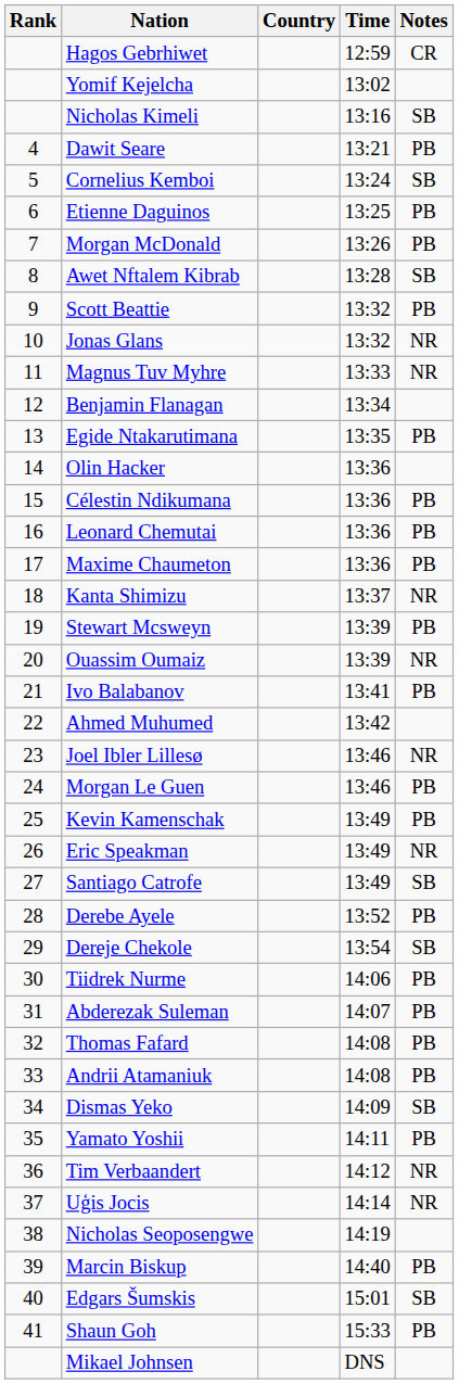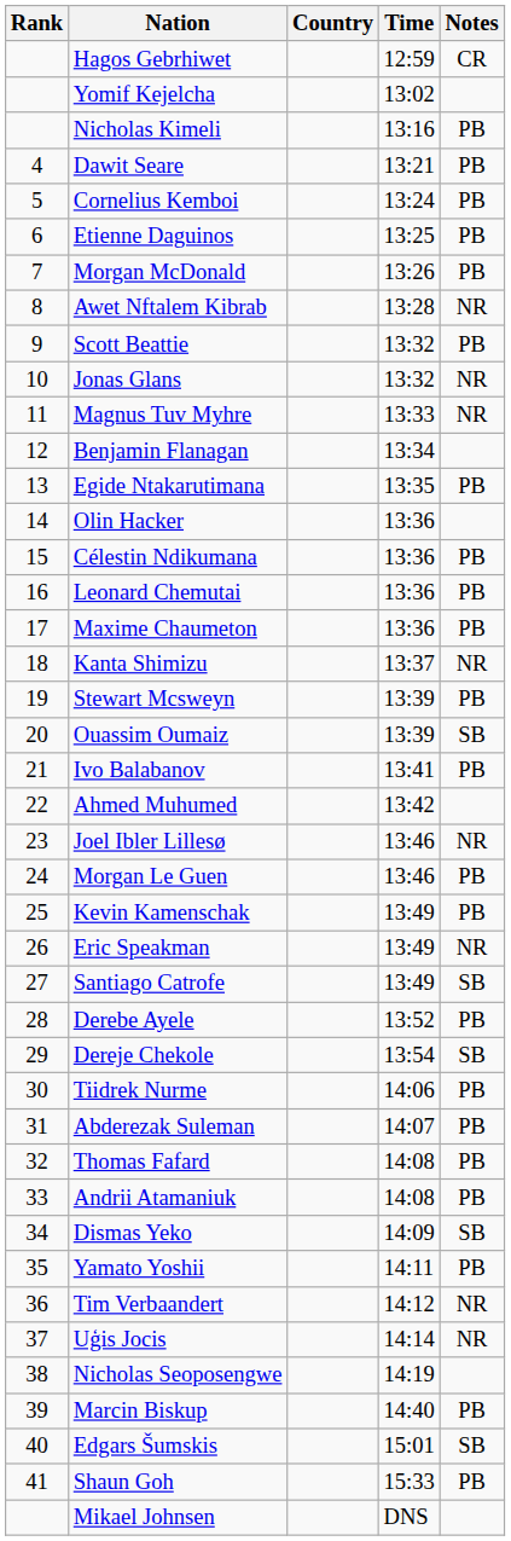 <table class="wikitable sortable"  style="text-align:left;">
 <tr>
 <th>Rank</th>
 <th>Nation</th>
 <th>Country</th>
 <th>Time</th>
 <th>Notes</th>
 </tr>
 <tr>
 <td align=center></td>
 <td><a href='#'>Hagos Gebrhiwet</a></td>
 <td></td>
 <td>12:59</td>
 <td align=center>CR</td>
 </tr>
 <tr>
 <td align=center></td>
 <td><a href='#'>Yomif Kejelcha</a></td>
 <td></td>
 <td>13:02</td>
 <td align=center></td>
 </tr>
 <tr>
 <td align=center></td>
 <td><a href='#'>Nicholas Kimeli</a></td>
 <td></td>
 <td>13:16</td>
-<td align=center>SB</td>
+<td align=center>PB</td>
 </tr>
 <tr>
 <td align=center>4</td>
 <td><a href='#'>Dawit Seare</a></td>
 <td></td>
 <td>13:21</td>
 <td align=center>PB</td>
 </tr>
 <tr>
 <td align=center>5</td>
 <td><a href='#'>Cornelius Kemboi</a></td>
 <td></td>
 <td>13:24</td>
-<td align=center>SB</td>
+<td align=center>PB</td>
 </tr>
 <tr>
 <td align=center>6</td>
 <td><a href='#'>Etienne Daguinos</a></td>
 <td></td>
 <td>13:25</td>
 <td align=center>PB</td>
 </tr>
 <tr>
 <td align=center>7</td>
 <td><a href='#'>Morgan McDonald</a></td>
 <td></td>
 <td>13:26</td>
 <td align=center>PB</td>
 </tr>
 <tr>
 <td align=center>8</td>
 <td><a href='#'>Awet Nftalem Kibrab</a></td>
 <td></td>
 <td>13:28</td>
-<td align=center>SB</td>
+<td align=center>NR</td>
 </tr>
 <tr>
 <td align=center>9</td>
 <td><a href='#'>Scott Beattie</a></td>
 <td></td>
 <td>13:32</td>
 <td align=center>PB</td>
 </tr>
 <tr>
 <td align=center>10</td>
 <td><a href='#'>Jonas Glans</a></td>
 <td></td>
 <td>13:32</td>
 <td align=center>NR</td>
 </tr>
 <tr>
 <td align=center>11</td>
 <td><a href='#'>Magnus Tuv Myhre</a></td>
 <td></td>
 <td>13:33</td>
 <td align=center>NR</td>
 </tr>
 <tr>
 <td align=center>12</td>
 <td><a href='#'>Benjamin Flanagan</a></td>
 <td></td>
 <td>13:34</td>
 <td align=center></td>
 </tr>
 <tr>
 <td align=center>13</td>
 <td><a href='#'>Egide Ntakarutimana</a></td>
 <td></td>
 <td>13:35</td>
 <td align=center>PB</td>
 </tr>
 <tr>
 <td align=center>14</td>
 <td><a href='#'>Olin Hacker</a></td>
 <td></td>
 <td>13:36</td>
 <td align=center></td>
 </tr>
 <tr>
 <td align=center>15</td>
 <td><a href='#'>Célestin Ndikumana</a></td>
 <td></td>
 <td>13:36</td>
 <td align=center>PB</td>
 </tr>
 <tr>
 <td align=center>16</td>
 <td><a href='#'>Leonard Chemutai</a></td>
 <td></td>
 <td>13:36</td>
 <td align=center>PB</td>
 </tr>
 <tr>
 <td align=center>17</td>
 <td><a href='#'>Maxime Chaumeton</a></td>
 <td></td>
 <td>13:36</td>
 <td align=center>PB</td>
 </tr>
 <tr>
 <td align=center>18</td>
 <td><a href='#'>Kanta Shimizu</a></td>
 <td></td>
 <td>13:37</td>
 <td align=center>NR</td>
 </tr>
 <tr>
 <td align=center>19</td>
 <td><a href='#'>Stewart Mcsweyn</a></td>
 <td></td>
 <td>13:39</td>
 <td align=center>PB</td>
 </tr>
 <tr>
 <td align=center>20</td>
 <td><a href='#'>Ouassim Oumaiz</a></td>
 <td></td>
 <td>13:39</td>
-<td align=center>NR</td>
+<td align=center>SB</td>
 </tr>
 <tr>
 <td align=center>21</td>
 <td><a href='#'>Ivo Balabanov</a></td>
 <td></td>
 <td>13:41</td>
 <td align=center>PB</td>
 </tr>
 <tr>
 <td align=center>22</td>
 <td><a href='#'>Ahmed Muhumed</a></td>
 <td></td>
 <td>13:42</td>
 <td align=center></td>
 </tr>
 <tr>
 <td align=center>23</td>
 <td><a href='#'>Joel Ibler Lillesø</a></td>
 <td></td>
 <td>13:46</td>
 <td align=center>NR</td>
 </tr>
 <tr>
 <td align=center>24</td>
 <td><a href='#'>Morgan Le Guen</a></td>
 <td></td>
 <td>13:46</td>
 <td align=center>PB</td>
 </tr>
 <tr>
 <td align=center>25</td>
 <td><a href='#'>Kevin Kamenschak</a></td>
 <td></td>
 <td>13:49</td>
 <td align=center>PB</td>
 </tr>
 <tr>
 <td align=center>26</td>
 <td><a href='#'>Eric Speakman</a></td>
 <td></td>
 <td>13:49</td>
 <td align=center>NR</td>
 </tr>
 <tr>
 <td align=center>27</td>
 <td><a href='#'>Santiago Catrofe</a></td>
 <td></td>
 <td>13:49</td>
 <td align=center>SB</td>
 </tr>
 <tr>
 <td align=center>28</td>
 <td><a href='#'>Derebe Ayele</a></td>
 <td></td>
 <td>13:52</td>
 <td align=center>PB</td>
 </tr>
 <tr>
 <td align=center>29</td>
 <td><a href='#'>Dereje Chekole</a></td>
 <td></td>
 <td>13:54</td>
 <td align=center>SB</td>
 </tr>
 <tr>
 <td align=center>30</td>
 <td><a href='#'>Tiidrek Nurme</a></td>
 <td></td>
 <td>14:06</td>
 <td align=center>PB</td>
 </tr>
 <tr>
 <td align=center>31</td>
 <td><a href='#'>Abderezak Suleman</a></td>
 <td></td>
 <td>14:07</td>
 <td align=center>PB</td>
 </tr>
 <tr>
 <td align=center>32</td>
 <td><a href='#'>Thomas Fafard</a></td>
 <td></td>
 <td>14:08</td>
 <td align=center>PB</td>
 </tr>
 <tr>
 <td align=center>33</td>
 <td><a href='#'>Andrii Atamaniuk</a></td>
 <td></td>
 <td>14:08</td>
 <td align=center>PB</td>
 </tr>
 <tr>
 <td align=center>34</td>
 <td><a href='#'>Dismas Yeko</a></td>
 <td></td>
 <td>14:09</td>
 <td align=center>SB</td>
 </tr>
 <tr>
 <td align=center>35</td>
 <td><a href='#'>Yamato Yoshii</a></td>
 <td></td>
 <td>14:11</td>
 <td align=center>PB</td>
 </tr>
 <tr>
 <td align=center>36</td>
 <td><a href='#'>Tim Verbaandert</a></td>
 <td></td>
 <td>14:12</td>
 <td align=center>NR</td>
 </tr>
 <tr>
 <td align=center>37</td>
 <td><a href='#'>Uģis Jocis</a></td>
 <td></td>
 <td>14:14</td>
 <td align=center>NR</td>
 </tr>
 <tr>
 <td align=center>38</td>
 <td><a href='#'>Nicholas Seoposengwe</a></td>
 <td></td>
 <td>14:19</td>
 <td align=center></td>
 </tr>
 <tr>
 <td align=center>39</td>
 <td><a href='#'>Marcin Biskup</a></td>
 <td></td>
 <td>14:40</td>
 <td align=center>PB</td>
 </tr>
 <tr>
 <td align=center>40</td>
 <td><a href='#'>Edgars Šumskis</a></td>
 <td></td>
 <td>15:01</td>
 <td align=center>SB</td>
 </tr>
 <tr>
 <td align=center>41</td>
 <td><a href='#'>Shaun Goh</a></td>
 <td></td>
 <td>15:33</td>
 <td align=center>PB</td>
 </tr>
 <tr>
 <td align=center></td>
 <td><a href='#'>Mikael Johnsen</a></td>
 <td></td>
 <td>DNS</td>
 <td align=center></td>
 </tr>
 </table>
